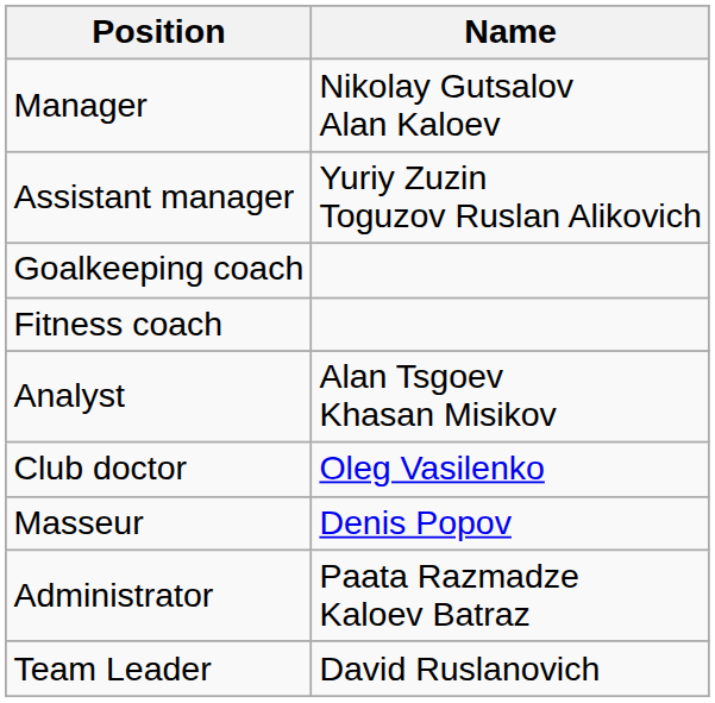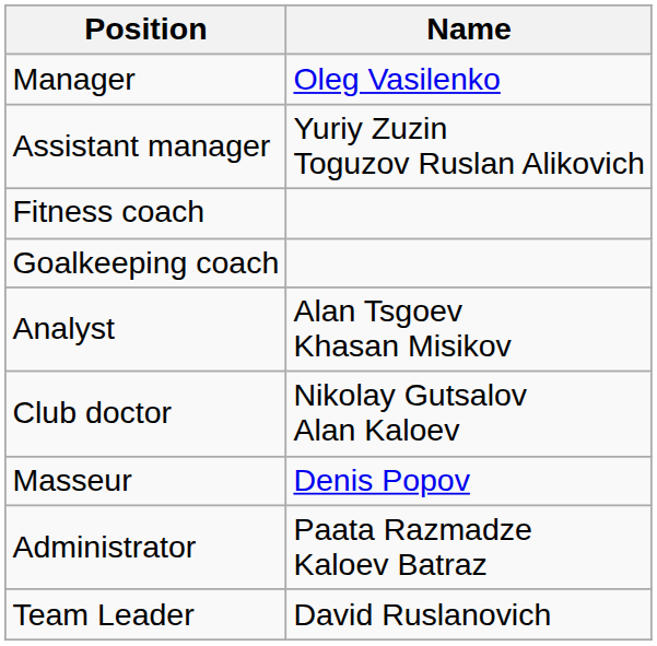 <table class="wikitable">
 <tr>
 <th>Position</th>
 <th>Name</th>
 </tr>
 <tr>
 <td>Manager</td>
-<td> Nikolay Gutsalov <br>  Alan Kaloev</td>
+<td> <a href='#'>Oleg Vasilenko</a></td>
 </tr>
 <tr>
 <td>Assistant manager</td>
 <td> Yuriy Zuzin <br>  Toguzov Ruslan Alikovich</td>
 </tr>
 <tr>
-<td>Goalkeeping coach</td>
+<td>Fitness coach</td>
 <td></td>
 </tr>
 <tr>
-<td>Fitness coach</td>
+<td>Goalkeeping coach</td>
 <td></td>
 </tr>
 <tr>
 <td>Analyst</td>
 <td> Alan Tsgoev <br>  Khasan Misikov</td>
 </tr>
 <tr>
 <td>Club doctor</td>
-<td> <a href='#'>Oleg Vasilenko</a></td>
+<td> Nikolay Gutsalov <br>  Alan Kaloev</td>
 </tr>
 <tr>
 <td>Masseur</td>
 <td> <a href='#'>Denis Popov</a></td>
 </tr>
 <tr>
 <td>Administrator</td>
 <td> Paata Razmadze  <br>  Kaloev Batraz</td>
 </tr>
 <tr>
 <td>Team Leader</td>
 <td> David Ruslanovich</td>
 </tr>
 </table>
